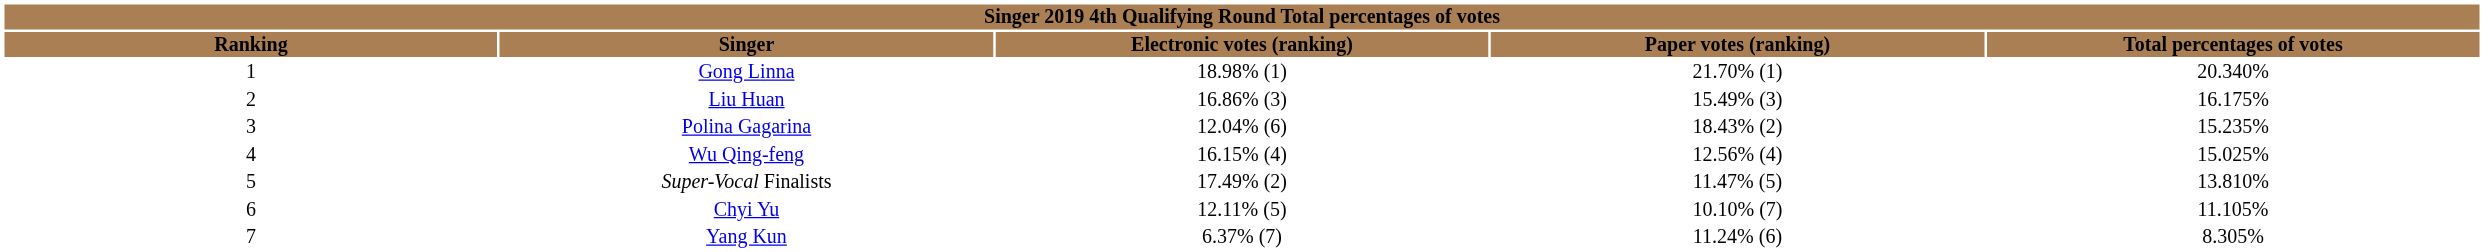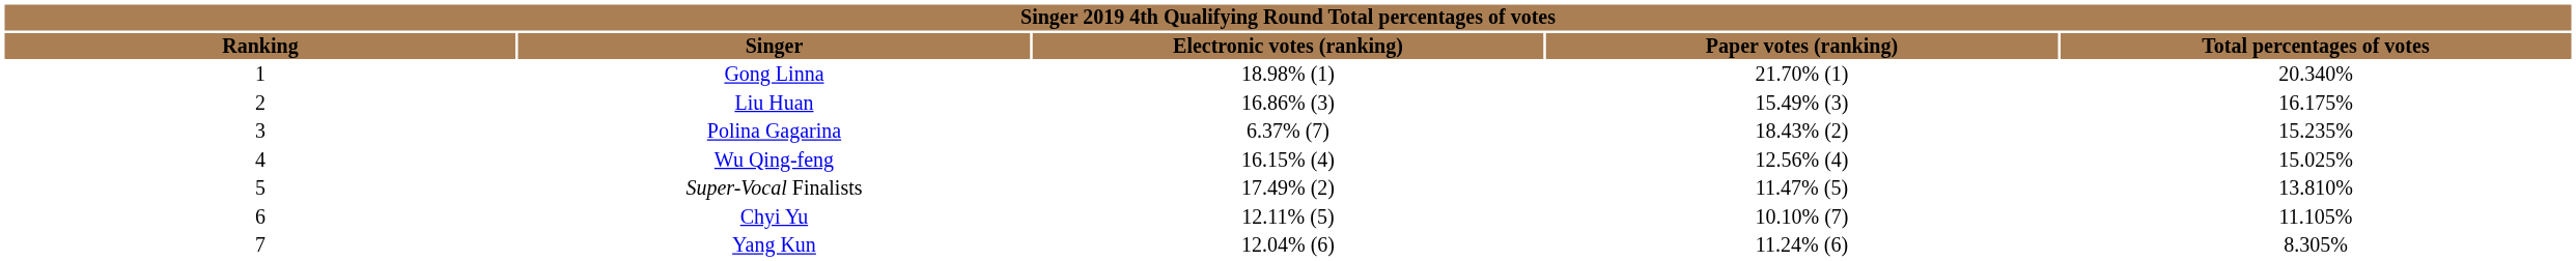 <table width="100%" style="text-align:center">
 <tr style="background:#AA7F54">
 <td colspan="5"><div><strong>Singer 2019 4th Qualifying Round Total percentages of votes</strong></div></td>
 </tr>
 <tr style="background:#AA7F54">
 <td style="width:20%"><strong>Ranking</strong></td>
 <td style="width:20%"><strong>Singer</strong></td>
 <td style="width:20%"><strong>Electronic votes (ranking)</strong></td>
 <td style="width:20%"><strong>Paper votes (ranking)</strong></td>
 <td style="width:20%"><strong>Total percentages of votes</strong></td>
 </tr>
 <tr>
 <td>1</td>
 <td><a href='#'>Gong Linna</a></td>
 <td>18.98% (1)</td>
 <td>21.70% (1)</td>
 <td>20.340%</td>
 </tr>
 <tr>
 <td>2</td>
 <td><a href='#'>Liu Huan</a></td>
 <td>16.86% (3)</td>
 <td>15.49% (3)</td>
 <td>16.175%</td>
 </tr>
 <tr>
 <td>3</td>
 <td><a href='#'>Polina Gagarina</a></td>
-<td>12.04% (6)</td>
+<td>6.37% (7)</td>
 <td>18.43% (2)</td>
 <td>15.235%</td>
 </tr>
 <tr>
 <td>4</td>
 <td><a href='#'>Wu Qing-feng</a></td>
 <td>16.15% (4)</td>
 <td>12.56% (4)</td>
 <td>15.025%</td>
 </tr>
 <tr>
 <td>5</td>
 <td><em>Super-Vocal</em> Finalists</td>
 <td>17.49% (2)</td>
 <td>11.47% (5)</td>
 <td>13.810%</td>
 </tr>
 <tr>
 <td>6</td>
 <td><a href='#'>Chyi Yu</a></td>
 <td>12.11% (5)</td>
 <td>10.10% (7)</td>
 <td>11.105%</td>
 </tr>
 <tr>
 <td>7</td>
 <td><a href='#'>Yang Kun</a></td>
-<td>6.37% (7)</td>
+<td>12.04% (6)</td>
 <td>11.24% (6)</td>
 <td>8.305%</td>
 </tr>
 </table>
